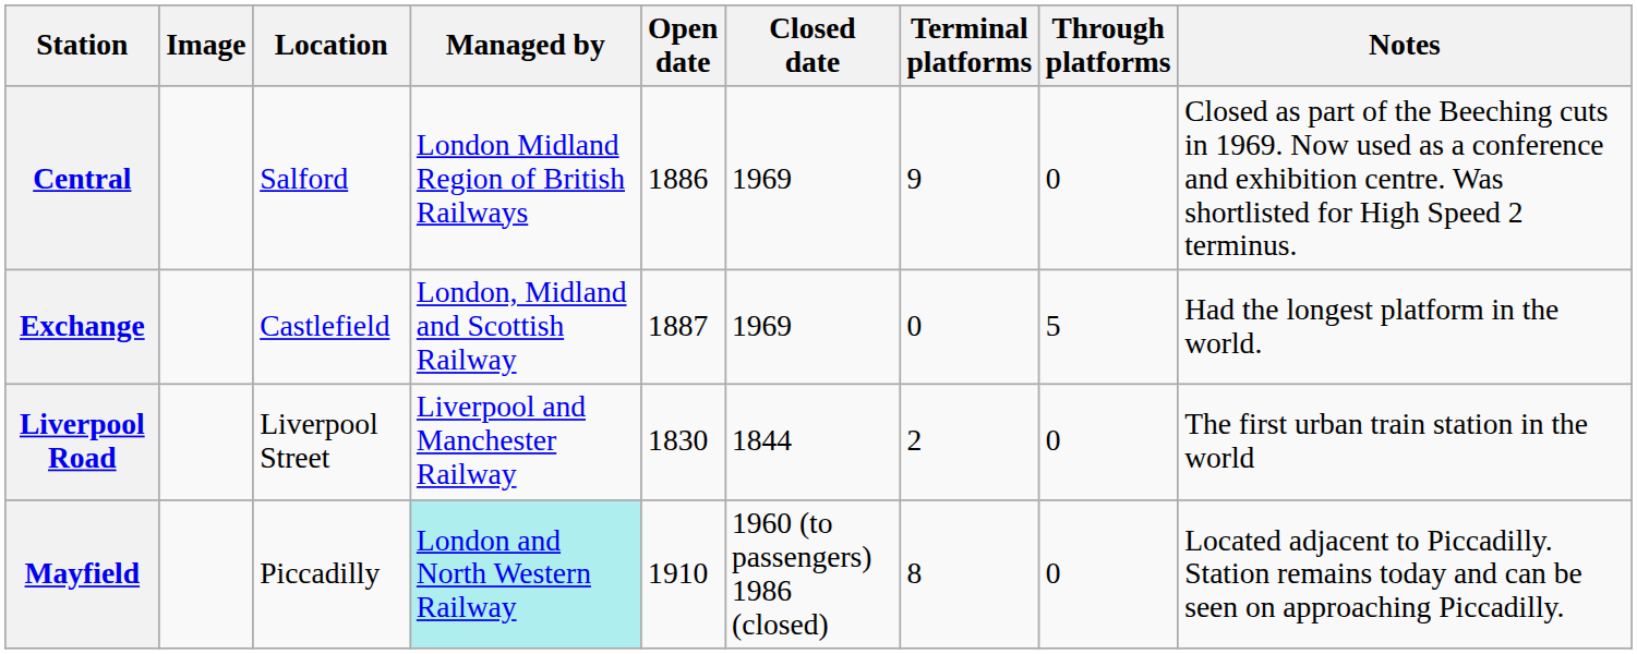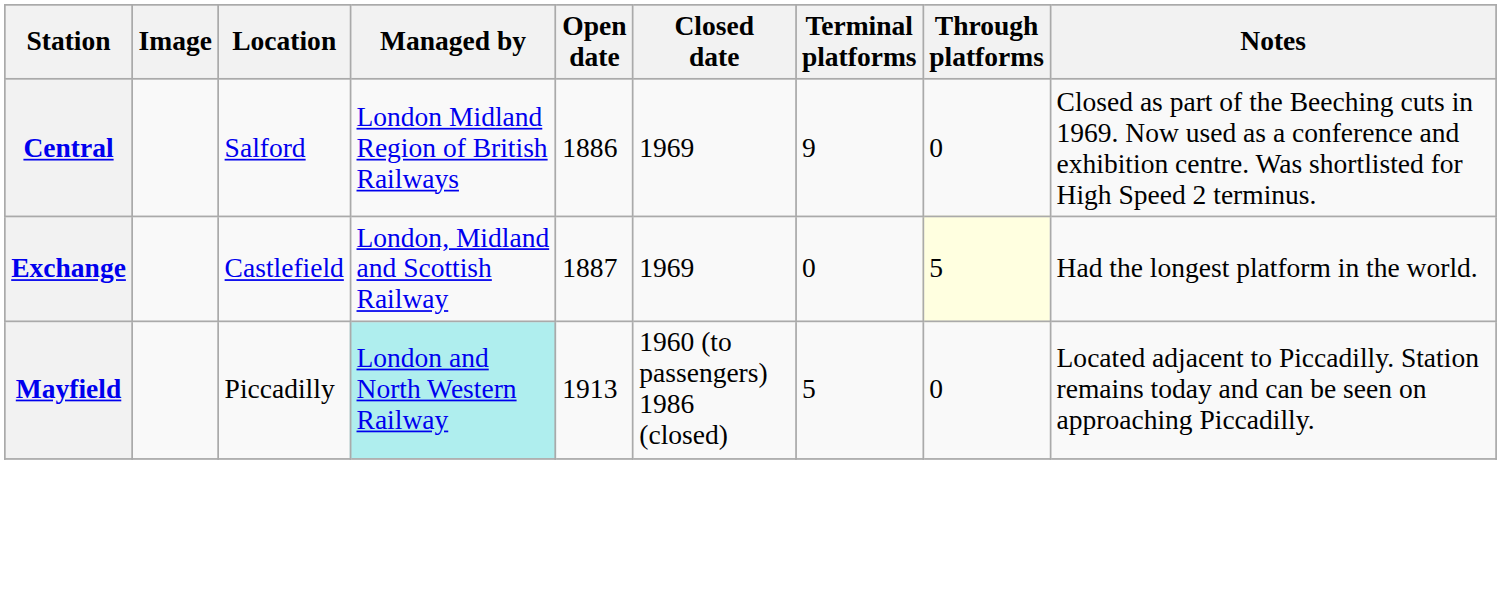 <table class="wikitable sortable">
 <tr>
 <th>Station</th>
 <th class="unsortable">Image</th>
 <th>Location</th>
 <th>Managed by</th>
 <th>Open<br>date</th>
 <th>Closed<br>date</th>
 <th>Terminal<br>platforms</th>
 <th>Through<br>platforms</th>
 <th>Notes</th>
 </tr>
 <tr>
 <th><a href='#'>Central</a></th>
 <td></td>
 <td><a href='#'>Salford</a></td>
 <td><a href='#'>London Midland Region of British Railways</a></td>
 <td>1886</td>
 <td>1969</td>
 <td>9</td>
 <td>0</td>
 <td>Closed as part of the Beeching cuts in 1969. Now used as a conference and exhibition centre. Was shortlisted for High Speed 2 terminus.</td>
 </tr>
 <tr>
 <th><a href='#'>Exchange</a></th>
 <td></td>
 <td><a href='#'>Castlefield</a></td>
 <td><a href='#'>London, Midland and Scottish Railway</a></td>
 <td>1887</td>
 <td>1969</td>
 <td>0</td>
-<td>5</td>
+<td style="background: lightyellow;">5</td>
 <td>Had the longest platform in the world.</td>
-</tr>
-<tr>
-<th><a href='#'>Liverpool Road</a></th>
-<td></td>
-<td>Liverpool Street</td>
-<td><a href='#'>Liverpool and Manchester Railway</a></td>
-<td>1830</td>
-<td>1844</td>
-<td>2</td>
-<td>0</td>
-<td>The first urban train station in the world</td>
 </tr>
 <tr>
 <th><a href='#'>Mayfield</a></th>
 <td></td>
 <td>Piccadilly</td>
 <td style="background: paleturquoise;"><a href='#'>London and North Western Railway</a></td>
-<td>1910</td>
+<td>1913</td>
 <td>1960 (to passengers)<br>1986 (closed)</td>
-<td>8</td>
+<td>5</td>
 <td>0</td>
 <td>Located adjacent to Piccadilly. Station remains today and can be seen on approaching Piccadilly.</td>
 </tr>
 </table>
